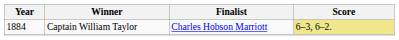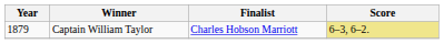 <table class="wikitable">
 <tr>
 <th style="width:60px;">Year</th>
 <th style="width:200px;">Winner</th>
 <th style="width:200px;">Finalist</th>
 <th style="width:160px;">Score</th>
 </tr>
 <tr>
-<td>1884</td>
+<td>1879</td>
 <td> Captain William Taylor</td>
 <td> <a href='#'>Charles Hobson Marriott</a></td>
 <td style="background: khaki;">6–3, 6–2.</td>
 </tr>
 <tr>
 </tr>
 </table>
